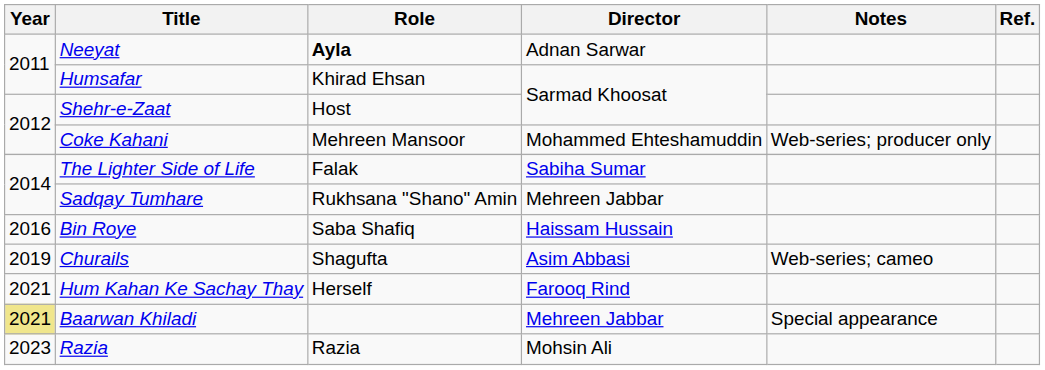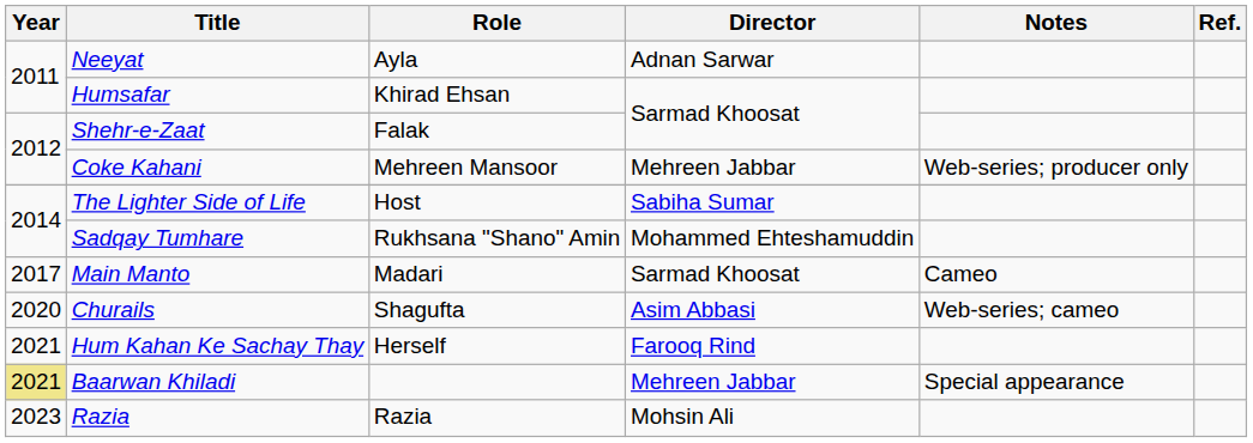 <table class="wikitable sortable">
 <tr>
 <th scope="col">Year</th>
 <th scope="col">Title</th>
 <th scope="col">Role</th>
 <th scope="col">Director</th>
 <th class="unsortable" scope="col">Notes</th>
 <th class="unsortable" scope="col">Ref.</th>
 </tr>
 <tr>
 <td rowspan="2">2011</td>
 <td><em><a href='#'>Neeyat</a></em></td>
-<td><strong>Ayla</strong></td>
+<td>Ayla</td>
 <td>Adnan Sarwar</td>
 <td></td>
 <td></td>
 </tr>
 <tr>
 <td><em><a href='#'>Humsafar</a></em></td>
 <td>Khirad Ehsan</td>
 <td rowspan="2">Sarmad Khoosat</td>
 <td></td>
 <td></td>
 </tr>
 <tr>
 <td rowspan="2">2012</td>
 <td><em><a href='#'>Shehr-e-Zaat</a></em></td>
-<td>Host</td>
+<td>Falak</td>
 <td></td>
 <td></td>
 </tr>
 <tr>
 <td><em><a href='#'>Coke Kahani</a></em></td>
 <td>Mehreen Mansoor</td>
-<td>Mohammed Ehteshamuddin</td>
+<td>Mehreen Jabbar</td>
 <td>Web-series; producer only</td>
 <td></td>
 </tr>
 <tr>
 </tr>
 <tr>
 <td rowspan="2">2014</td>
 <td><em><a href='#'>The Lighter Side of Life</a></em></td>
-<td>Falak</td>
+<td>Host</td>
 <td><a href='#'>Sabiha Sumar</a></td>
 <td></td>
 <td></td>
 </tr>
 <tr>
 <td><em><a href='#'>Sadqay Tumhare</a></em></td>
 <td>Rukhsana "Shano" Amin</td>
-<td>Mehreen Jabbar</td>
+<td>Mohammed Ehteshamuddin</td>
 <td></td>
 <td></td>
 </tr>
 <tr>
-<td>2016</td>
-<td><em><a href='#'>Bin Roye</a></em></td>
-<td>Saba Shafiq</td>
-<td><a href='#'>Haissam Hussain</a></td>
-<td></td>
+<td>2017</td>
+<td><em><a href='#'>Main Manto</a></em></td>
+<td>Madari</td>
+<td>Sarmad Khoosat</td>
+<td>Cameo</td>
 <td></td>
 </tr>
 <tr>
-<td>2019</td>
+<td>2020</td>
 <td><em><a href='#'>Churails</a></em></td>
 <td>Shagufta</td>
 <td><a href='#'>Asim Abbasi</a></td>
 <td>Web-series; cameo</td>
 <td></td>
 </tr>
 <tr>
 <td>2021</td>
 <td><em><a href='#'>Hum Kahan Ke Sachay Thay</a></em></td>
 <td>Herself</td>
 <td><a href='#'>Farooq Rind</a></td>
 <td></td>
 <td></td>
 </tr>
 <tr>
 <td style="background: khaki;">2021</td>
 <td><em><a href='#'>Baarwan Khiladi</a></em></td>
 <td></td>
 <td><a href='#'>Mehreen Jabbar</a></td>
 <td>Special appearance</td>
 <td></td>
 </tr>
 <tr>
 <td>2023</td>
 <td><em><a href='#'>Razia</a></em></td>
 <td>Razia</td>
 <td>Mohsin Ali</td>
 <td></td>
 <td></td>
 </tr>
 </table>
